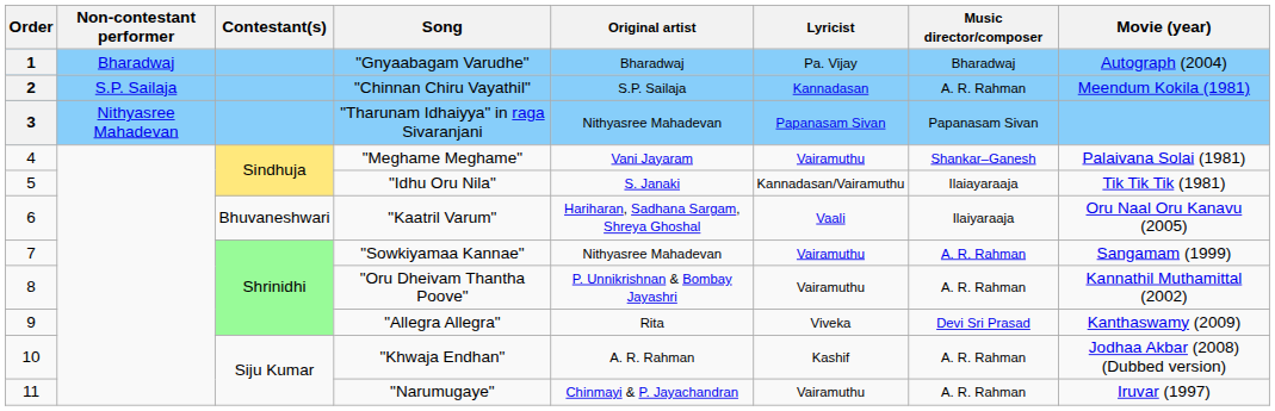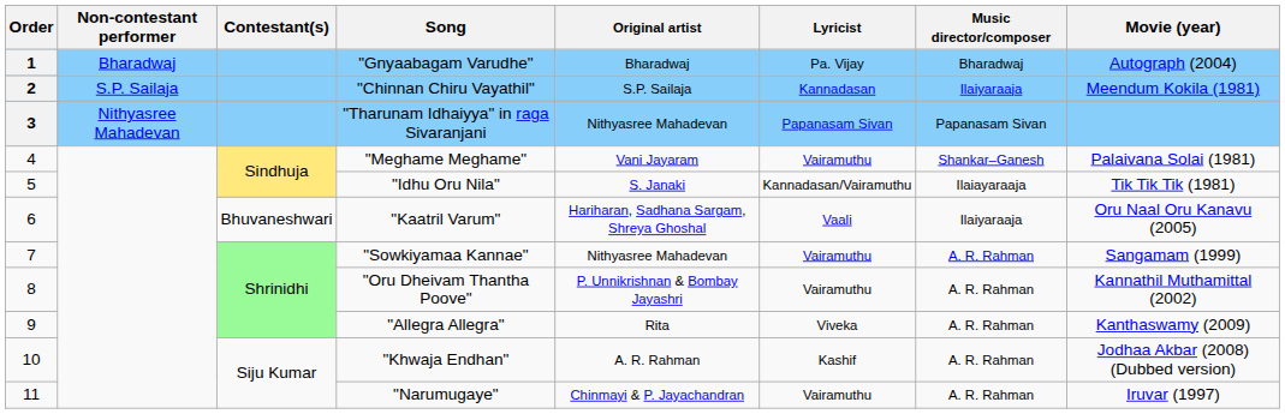 <table class="wikitable sortable" style="text-align: center; width: auto;">
 <tr style="background:lightgrey; text-align:center;">
 <th>Order</th>
 <th>Non-contestant performer</th>
 <th>Contestant(s)</th>
 <th>Song</th>
 <th><small>Original artist</small></th>
 <th><small>Lyricist</small></th>
 <th><small>Music director/composer</small></th>
 <th>Movie (year)</th>
 </tr>
 <tr style="background:lightskyblue">
 <th scope="row">1</th>
 <td><a href='#'>Bharadwaj</a></td>
 <td></td>
 <td>"Gnyaabagam Varudhe"</td>
 <td><small>Bharadwaj</small></td>
 <td><small>Pa. Vijay</small></td>
 <td><small>Bharadwaj</small></td>
 <td><a href='#'>Autograph</a> (2004)</td>
 </tr>
 <tr style="background:lightskyblue">
 <th scope="row">2</th>
 <td><a href='#'>S.P. Sailaja</a></td>
 <td></td>
 <td>"Chinnan Chiru Vayathil"</td>
 <td><small>S.P. Sailaja</small></td>
 <td><small><a href='#'>Kannadasan</a></small></td>
-<td><small>A. R. Rahman</small></td>
+<td><small><a href='#'>Ilaiyaraaja</a></small></td>
 <td><a href='#'>Meendum Kokila (1981)</a></td>
 </tr>
 <tr style="background:lightskyblue">
 <th scope="row">3</th>
 <td><a href='#'>Nithyasree Mahadevan</a></td>
 <td></td>
 <td>"Tharunam Idhaiyya" in <a href='#'>raga</a> Sivaranjani</td>
 <td><small>Nithyasree Mahadevan</small></td>
 <td><small><a href='#'>Papanasam Sivan</a></small></td>
 <td><small>Papanasam Sivan</small></td>
 <td></td>
 </tr>
 <tr>
 <td>4</td>
 <td rowspan=8></td>
 <td style="background:#ffe87c" rowspan=2>Sindhuja</td>
 <td>"Meghame Meghame"</td>
 <td><small><a href='#'>Vani Jayaram</a></small></td>
 <td><small><a href='#'>Vairamuthu</a></small></td>
 <td><small><a href='#'>Shankar–Ganesh</a></small></td>
 <td><a href='#'>Palaivana Solai</a> (1981)</td>
 </tr>
 <tr>
 <td>5</td>
 <td>"Idhu Oru Nila"</td>
 <td><small><a href='#'>S. Janaki</a></small></td>
 <td><small>Kannadasan/Vairamuthu</small></td>
 <td><small>Ilaiayaraaja</small></td>
 <td><a href='#'>Tik Tik Tik</a> (1981)</td>
 </tr>
 <tr>
 <td>6</td>
 <td>Bhuvaneshwari</td>
 <td>"Kaatril Varum"</td>
 <td><small><a href='#'>Hariharan</a>, <a href='#'>Sadhana Sargam</a>, <a href='#'>Shreya Ghoshal</a></small></td>
 <td><small><a href='#'>Vaali</a></small></td>
 <td><small>Ilaiyaraaja</small></td>
 <td><a href='#'>Oru Naal Oru Kanavu</a> (2005)</td>
 </tr>
 <tr>
 <td>7</td>
 <td style="background:palegreen" rowspan=3>Shrinidhi</td>
 <td>"Sowkiyamaa Kannae"</td>
 <td><small>Nithyasree Mahadevan</small></td>
 <td><small><a href='#'>Vairamuthu</a></small></td>
 <td><small><a href='#'>A. R. Rahman</a></small></td>
 <td><a href='#'>Sangamam</a> (1999)</td>
 </tr>
 <tr>
 <td>8</td>
 <td>"Oru Dheivam Thantha Poove"</td>
 <td><small><a href='#'>P. Unnikrishnan</a> & <a href='#'>Bombay Jayashri</a></small></td>
 <td><small>Vairamuthu</small></td>
 <td><small>A. R. Rahman</small></td>
 <td><a href='#'>Kannathil Muthamittal</a> (2002)</td>
 </tr>
 <tr>
 <td>9</td>
 <td>"Allegra Allegra"</td>
 <td><small>Rita</small></td>
 <td><small>Viveka</small></td>
-<td><small><a href='#'>Devi Sri Prasad</a></small></td>
+<td><small>A. R. Rahman</small></td>
 <td><a href='#'>Kanthaswamy</a> (2009)</td>
 </tr>
 <tr>
 <td>10</td>
 <td rowspan=2>Siju Kumar</td>
 <td>"Khwaja Endhan"</td>
 <td><small>A. R. Rahman</small></td>
 <td><small>Kashif</small></td>
 <td><small>A. R. Rahman</small></td>
 <td><a href='#'>Jodhaa Akbar</a> (2008) (Dubbed version)</td>
 </tr>
 <tr>
 <td>11</td>
 <td>"Narumugaye"</td>
 <td><small><a href='#'>Chinmayi</a> & <a href='#'>P. Jayachandran</a></small></td>
 <td><small>Vairamuthu</small></td>
 <td><small>A. R. Rahman</small></td>
 <td><a href='#'>Iruvar</a> (1997)</td>
 </tr>
 </table>
